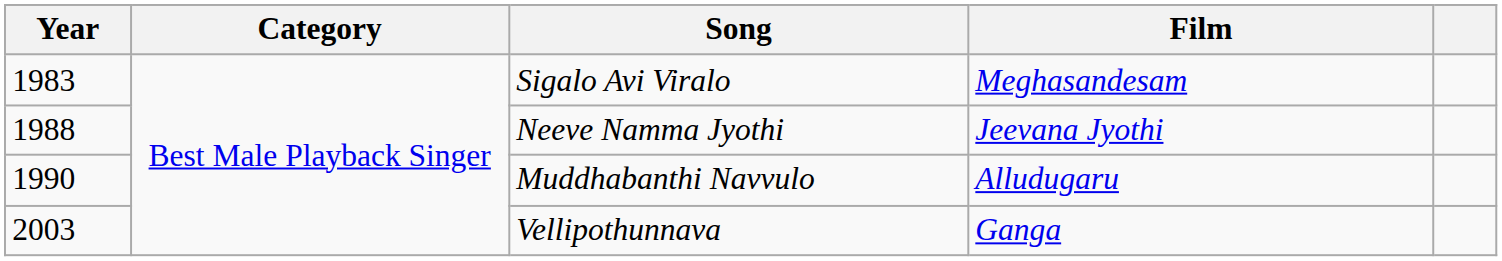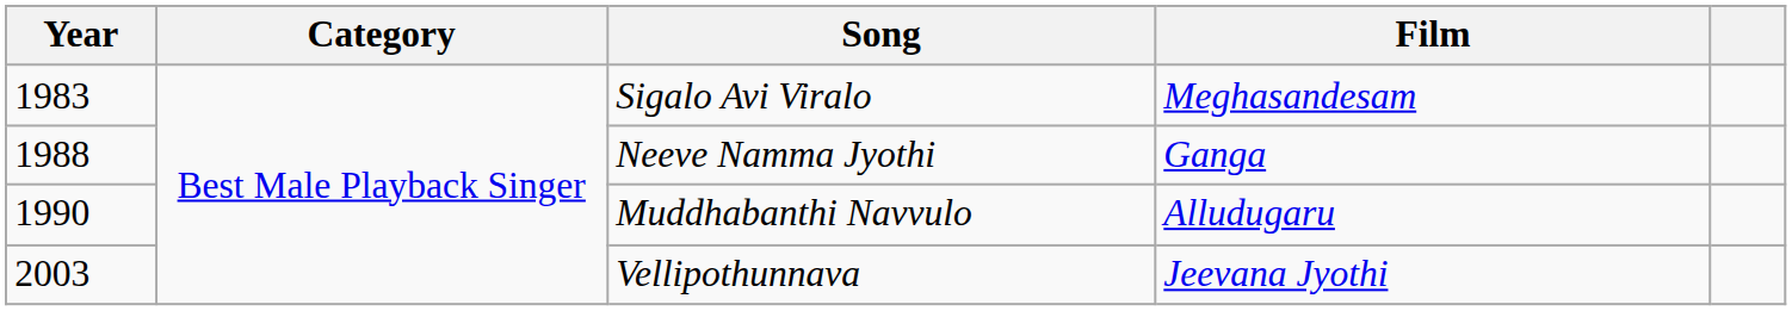 <table class="wikitable plainrowheaders" style="width:60%;">
 <tr>
 <th scope="col" style="width:1%;">Year</th>
 <th scope="col" style="width:5%;">Category</th>
 <th scope="col" style="width:5%;">Song</th>
 <th scope="col" style="width:5%;">Film</th>
 <th scope="col" style="width:1%;"></th>
 </tr>
 <tr>
 <td>1983</td>
 <td rowspan="4" style="text-align: center;"><a href='#'>Best Male Playback Singer</a></td>
 <td><em>Sigalo Avi Viralo</em></td>
 <td><em><a href='#'>Meghasandesam</a></em></td>
 <td></td>
 </tr>
 <tr>
 <td>1988</td>
 <td><em>Neeve Namma Jyothi</em></td>
-<td><a href='#'><em>Jeevana Jyothi</em></a></td>
+<td><a href='#'><em>Ganga</em></a></td>
 <td></td>
 </tr>
 <tr>
 <td>1990</td>
 <td><em>Muddhabanthi Navvulo</em></td>
 <td><em><a href='#'>Alludugaru</a></em></td>
 <td></td>
 </tr>
 <tr>
 <td>2003</td>
 <td><em>Vellipothunnava</em></td>
-<td><a href='#'><em>Ganga</em></a></td>
+<td><a href='#'><em>Jeevana Jyothi</em></a></td>
 <td></td>
 </tr>
 </table>
